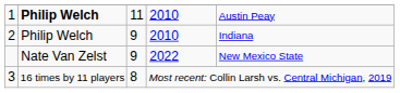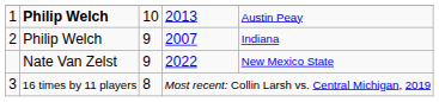 <table class="wikitable">
 <tr>
 </tr>
 <tr>
 <td>1</td>
 <td><strong>Philip Welch</strong></td>
-<td>11</td>
-<td><a href='#'>2010</a></td>
+<td>10</td>
+<td><a href='#'>2013</a></td>
 <td style="font-size:80%;"><a href='#'>Austin Peay</a></td>
 </tr>
 <tr>
 <td>2</td>
 <td>Philip Welch</td>
 <td>9</td>
-<td><a href='#'>2010</a></td>
+<td><a href='#'>2007</a></td>
 <td style="font-size:80%;"><a href='#'>Indiana</a></td>
 </tr>
 <tr>
 <td></td>
 <td>Nate Van Zelst</td>
 <td>9</td>
 <td><a href='#'>2022</a></td>
 <td style="font-size:80%;"><a href='#'>New Mexico State</a></td>
 </tr>
 <tr>
 <td>3</td>
 <td style="font-size:80%;">16 times by 11 players</td>
 <td>8</td>
 <td colspan=2 style="font-size:80%;"><em>Most recent:</em> Collin Larsh vs. <a href='#'>Central Michigan</a>, <a href='#'>2019</a></td>
 </tr>
 </table>
